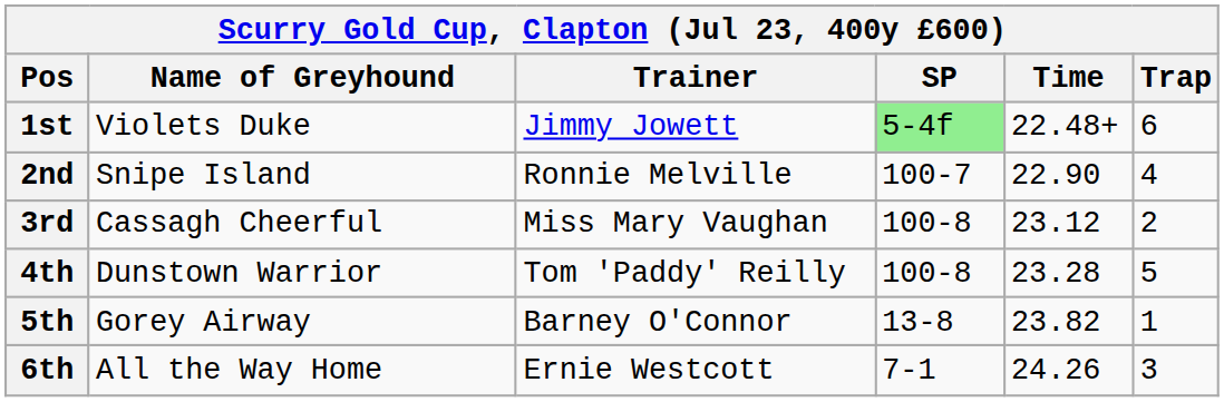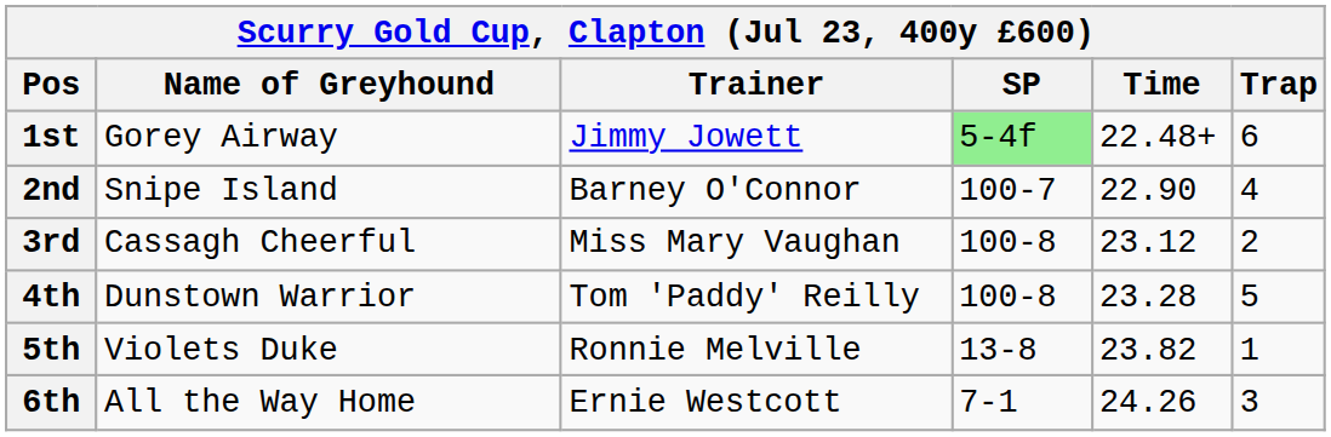 <table class="wikitable">
 <tr>
 <th colspan="6"><a href='#'>Scurry Gold Cup</a>, <a href='#'>Clapton</a> (Jul 23, 400y £600)</th>
 </tr>
 <tr>
 <th width=30>Pos</th>
 <th width=180>Name of Greyhound</th>
 <th width=150>Trainer</th>
 <th width=50>SP</th>
 <th width=50>Time</th>
 <th width=30>Trap</th>
 </tr>
 <tr>
 <th>1st</th>
-<td>Violets Duke</td>
+<td>Gorey Airway</td>
 <td><a href='#'>Jimmy Jowett</a></td>
 <td style="background: lightgreen;">5-4f</td>
 <td>22.48+</td>
 <td>6</td>
 </tr>
 <tr>
 <th>2nd</th>
 <td>Snipe Island</td>
-<td>Ronnie Melville</td>
+<td>Barney O'Connor</td>
 <td>100-7</td>
 <td>22.90</td>
 <td>4</td>
 </tr>
 <tr>
 <th>3rd</th>
 <td>Cassagh Cheerful</td>
 <td>Miss Mary Vaughan</td>
 <td>100-8</td>
 <td>23.12</td>
 <td>2</td>
 </tr>
 <tr>
 <th>4th</th>
 <td>Dunstown Warrior</td>
 <td>Tom 'Paddy' Reilly</td>
 <td>100-8</td>
 <td>23.28</td>
 <td>5</td>
 </tr>
 <tr>
 <th>5th</th>
-<td>Gorey Airway</td>
-<td>Barney O'Connor</td>
+<td>Violets Duke</td>
+<td>Ronnie Melville</td>
 <td>13-8</td>
 <td>23.82</td>
 <td>1</td>
 </tr>
 <tr>
 <th>6th</th>
 <td>All the Way Home</td>
 <td>Ernie Westcott</td>
 <td>7-1</td>
 <td>24.26</td>
 <td>3</td>
 </tr>
 </table>
